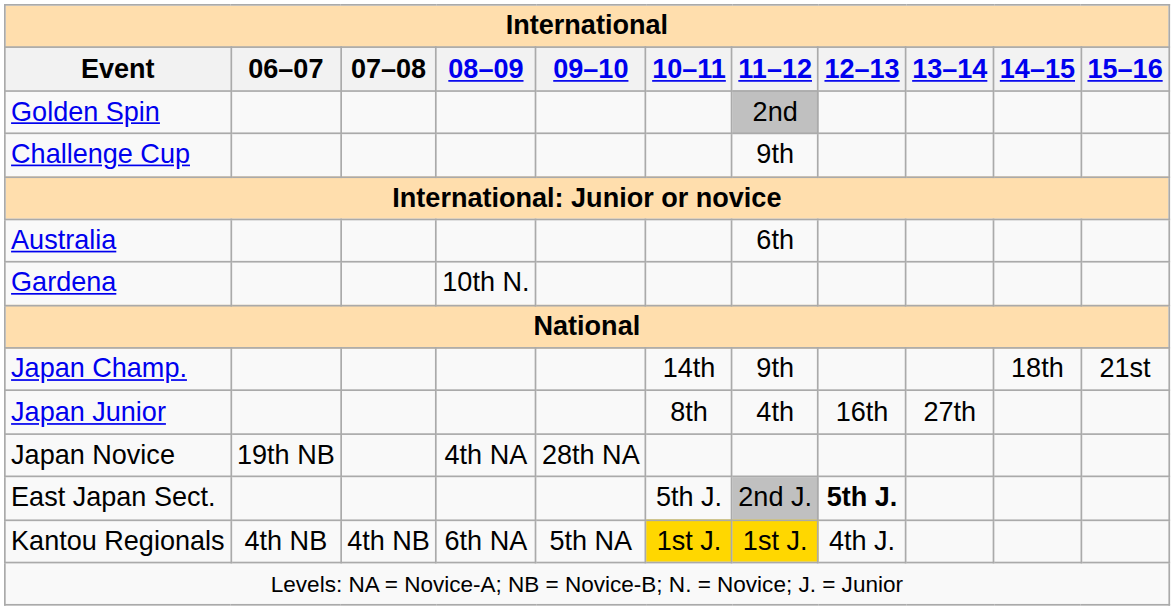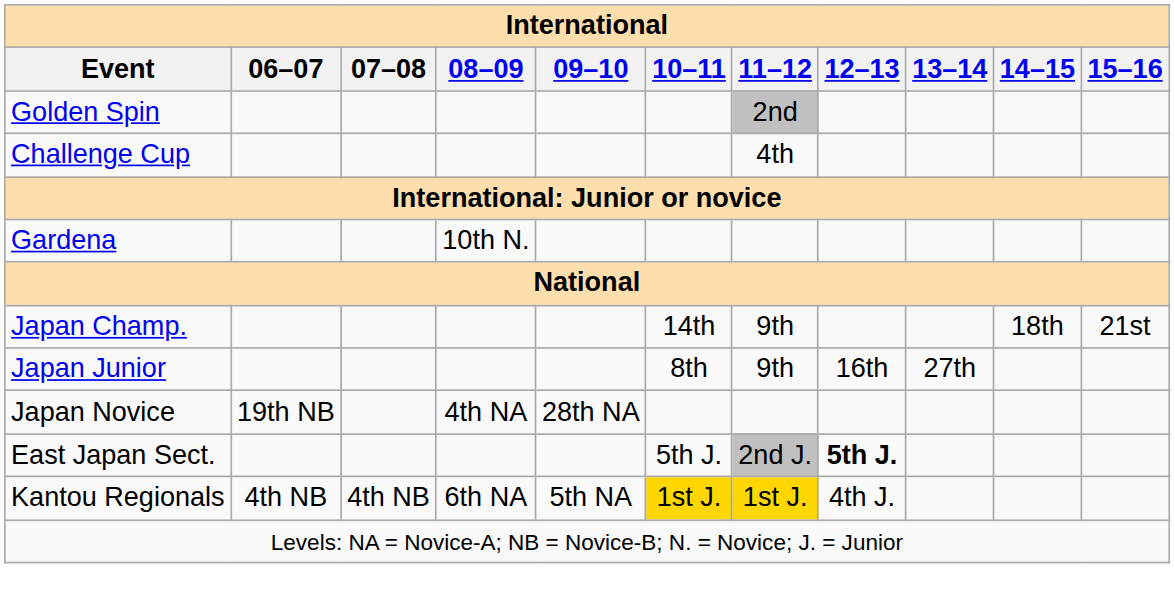 <table class="wikitable" style="text-align:center">
 <tr>
 <th colspan="11" style="background-color: #ffdead; " align="center">International</th>
 </tr>
 <tr>
 <th>Event</th>
 <th>06–07</th>
 <th>07–08</th>
 <th><a href='#'>08–09</a></th>
 <th><a href='#'>09–10</a></th>
 <th><a href='#'>10–11</a></th>
 <th><a href='#'>11–12</a></th>
 <th><a href='#'>12–13</a></th>
 <th><a href='#'>13–14</a></th>
 <th><a href='#'>14–15</a></th>
 <th><a href='#'>15–16</a></th>
 </tr>
 <tr>
 <td align=left><a href='#'>Golden Spin</a></td>
 <td></td>
 <td></td>
 <td></td>
 <td></td>
 <td></td>
 <td bgcolor=silver>2nd</td>
 <td></td>
 <td></td>
 <td></td>
 <td></td>
 </tr>
 <tr>
 <td align=left><a href='#'>Challenge Cup</a></td>
 <td></td>
 <td></td>
 <td></td>
 <td></td>
 <td></td>
-<td>9th</td>
+<td>4th</td>
 <td></td>
 <td></td>
 <td></td>
 <td></td>
 </tr>
 <tr>
 <th colspan="11" style="background-color: #ffdead; " align="center">International: Junior or novice</th>
-</tr>
-<tr>
-<td align=left> <a href='#'>Australia</a></td>
-<td></td>
-<td></td>
-<td></td>
-<td></td>
-<td></td>
-<td>6th</td>
-<td></td>
-<td></td>
-<td></td>
-<td></td>
 </tr>
 <tr>
 <td align=left><a href='#'>Gardena</a></td>
 <td></td>
 <td></td>
 <td>10th N.</td>
 <td></td>
 <td></td>
 <td></td>
 <td></td>
 <td></td>
 <td></td>
 <td></td>
 </tr>
 <tr>
 <th colspan="11" style="background-color: #ffdead; " align="center">National</th>
 </tr>
 <tr>
 <td align=left><a href='#'>Japan Champ.</a></td>
 <td></td>
 <td></td>
 <td></td>
 <td></td>
 <td>14th</td>
 <td>9th</td>
 <td></td>
 <td></td>
 <td>18th</td>
 <td>21st</td>
 </tr>
 <tr>
 <td align=left><a href='#'>Japan Junior</a></td>
 <td></td>
 <td></td>
 <td></td>
 <td></td>
 <td>8th</td>
-<td>4th</td>
+<td>9th</td>
 <td>16th</td>
 <td>27th</td>
 <td></td>
 <td></td>
 </tr>
 <tr>
 <td align=left>Japan Novice</td>
 <td>19th NB</td>
 <td></td>
 <td>4th NA</td>
 <td>28th NA</td>
 <td></td>
 <td></td>
 <td></td>
 <td></td>
 <td></td>
 <td></td>
 </tr>
 <tr>
 <td align=left>East Japan Sect.</td>
 <td></td>
 <td></td>
 <td></td>
 <td></td>
 <td>5th J.</td>
 <td bgcolor=silver>2nd J.</td>
 <td><strong>5th J.</strong></td>
 <td></td>
 <td></td>
 <td></td>
 </tr>
 <tr>
 <td align=left>Kantou Regionals</td>
 <td>4th NB</td>
 <td>4th NB</td>
 <td>6th NA</td>
 <td>5th NA</td>
 <td bgcolor=gold>1st J.</td>
 <td bgcolor=gold>1st J.</td>
 <td>4th J.</td>
 <td></td>
 <td></td>
 <td></td>
 </tr>
 <tr>
 <td colspan="11" align="center"><small> Levels: NA = Novice-A; NB = Novice-B; N. = Novice; J. = Junior </small></td>
 </tr>
 </table>
